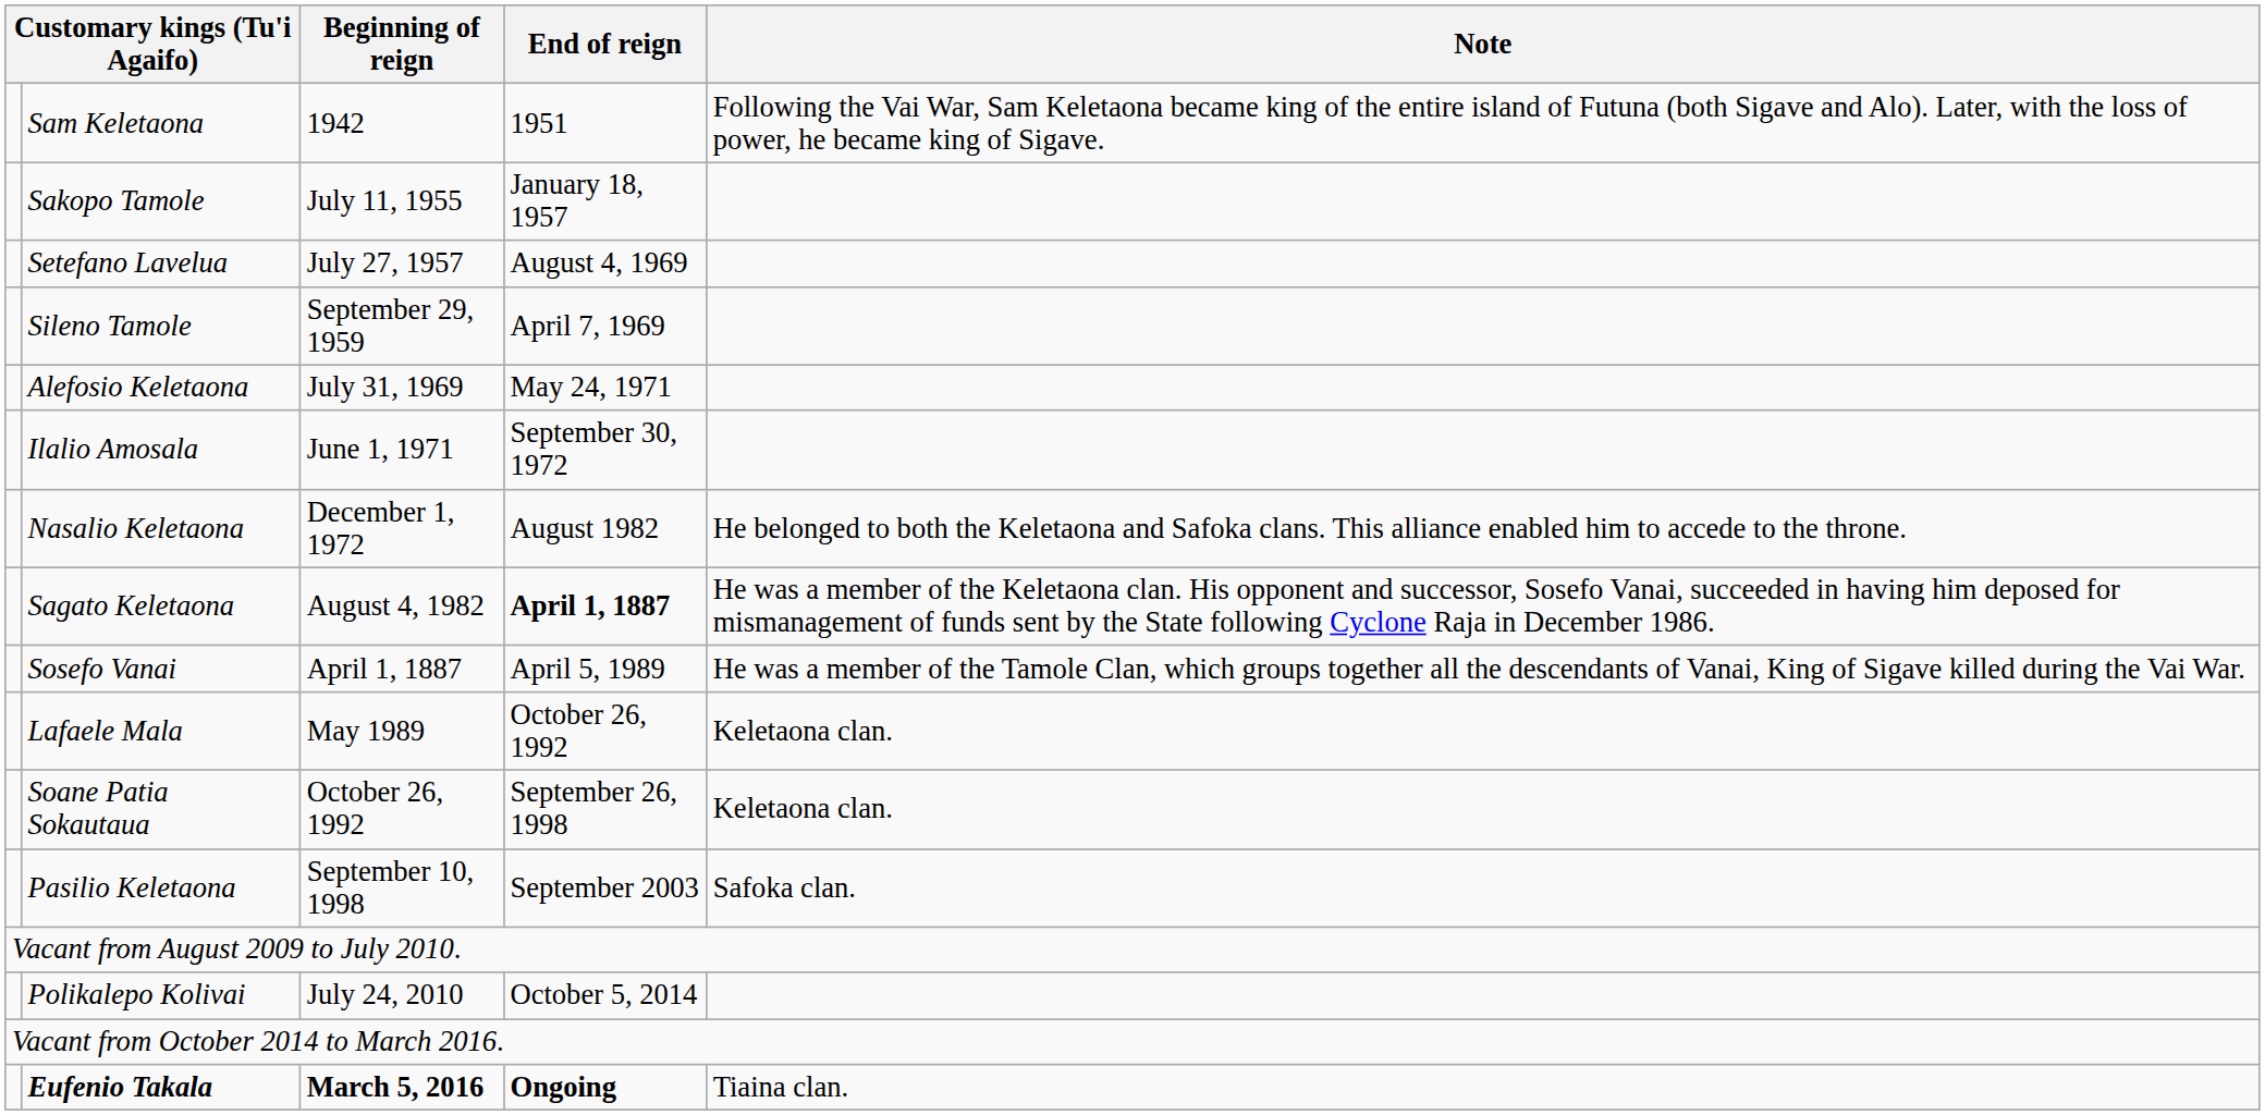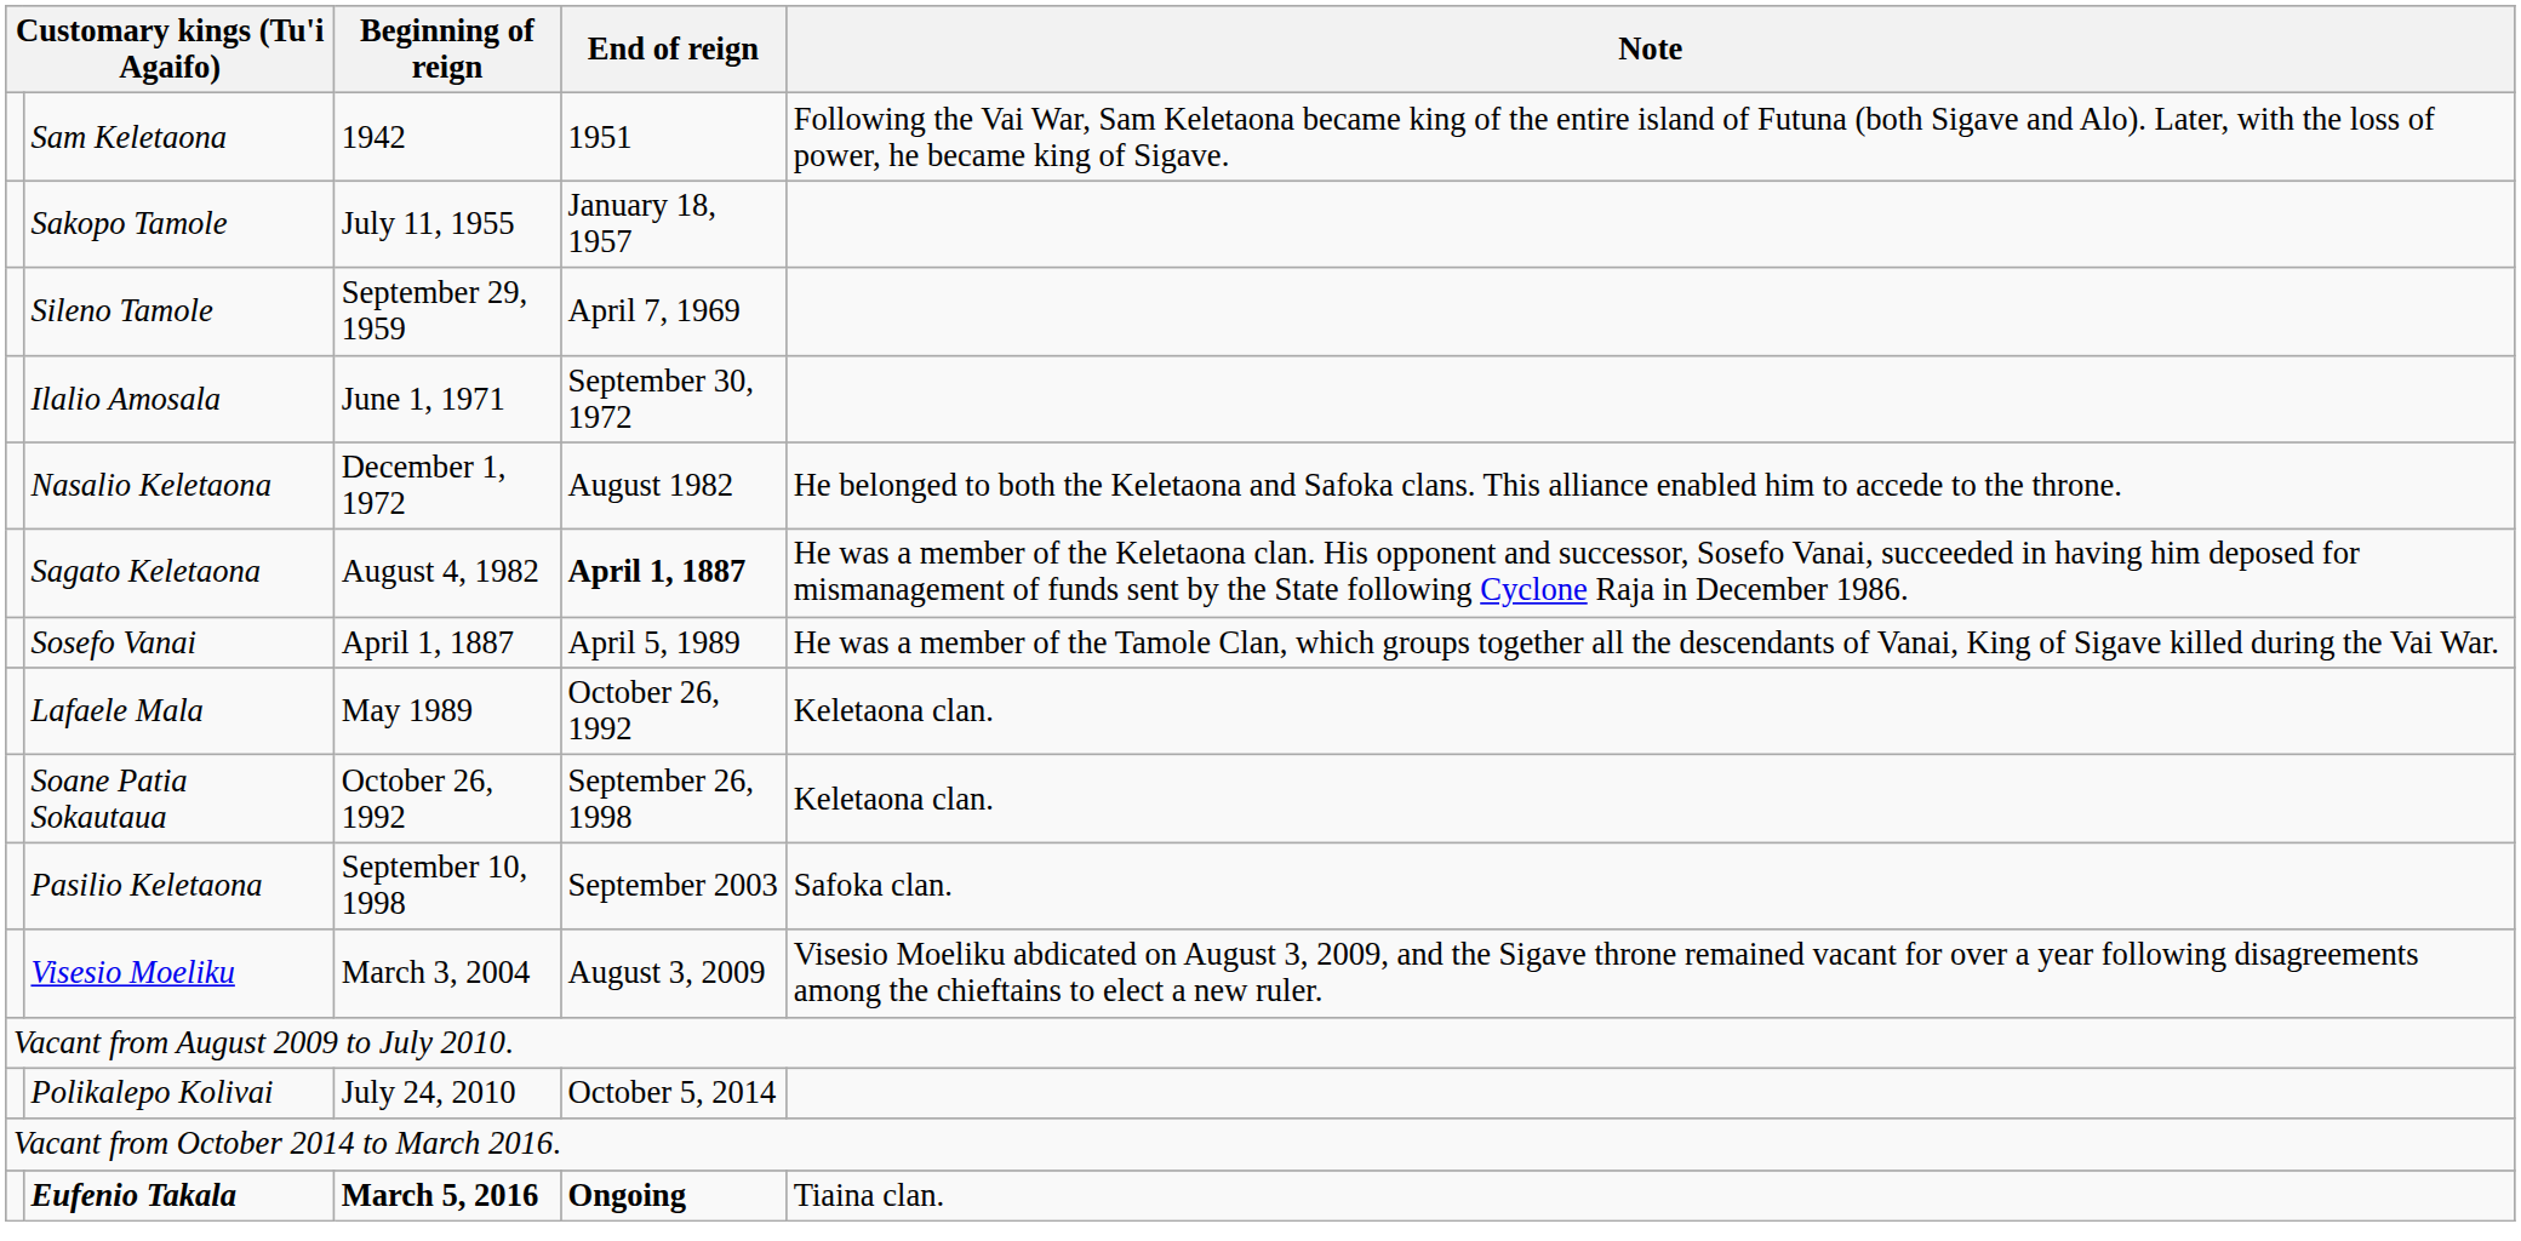 <table class="wikitable mw-collapsible mw-collapsed">
 <tr>
 <th colspan="2">Customary kings (<strong>Tu'i Agaifo</strong>)</th>
 <th>Beginning of reign</th>
 <th>End of reign</th>
 <th>Note</th>
 </tr>
 <tr>
 <td></td>
 <td><em>Sam Keletaona</em></td>
 <td>1942</td>
 <td>1951</td>
 <td>Following the Vai War, Sam Keletaona became king of the entire island of Futuna (both Sigave and Alo). Later, with the loss of power, he became king of Sigave.</td>
 </tr>
 <tr>
 <td></td>
 <td><em>Sakopo Tamole</em></td>
 <td>July 11, 1955</td>
 <td>January 18, 1957</td>
 <td></td>
 </tr>
 <tr>
 <td></td>
-<td><em>Setefano Lavelua</em></td>
-<td>July 27, 1957</td>
-<td>August 4, 1969</td>
-<td></td>
-</tr>
-<tr>
-<td></td>
 <td><em>Sileno Tamole</em></td>
 <td>September 29, 1959</td>
 <td>April 7, 1969</td>
-<td></td>
-</tr>
-<tr>
-<td></td>
-<td><em>Alefosio Keletaona</em></td>
-<td>July 31, 1969</td>
-<td>May 24, 1971</td>
 <td></td>
 </tr>
 <tr>
 <td></td>
 <td><em>Ilalio Amosala</em></td>
 <td>June 1, 1971</td>
 <td>September 30, 1972</td>
 <td></td>
 </tr>
 <tr>
 <td></td>
 <td><em>Nasalio Keletaona</em></td>
 <td>December 1, 1972</td>
 <td>August 1982</td>
 <td>He belonged to both the Keletaona and Safoka clans. This alliance enabled him to accede to the throne.</td>
 </tr>
 <tr>
 <td></td>
 <td><em>Sagato Keletaona</em></td>
 <td>August 4, 1982</td>
 <td><strong>April 1, 1887</strong></td>
 <td>He was a member of the Keletaona clan. His opponent and successor, Sosefo Vanai, succeeded in having him deposed for mismanagement of funds sent by the State following <a href='#'>Cyclone</a> Raja in December 1986.</td>
 </tr>
 <tr>
 <td></td>
 <td><em>Sosefo Vanai</em></td>
 <td>April 1, 1887</td>
 <td>April 5, 1989</td>
 <td>He was a member of the Tamole Clan, which groups together all the descendants of Vanai, King of Sigave killed during the Vai War.</td>
 </tr>
 <tr>
 <td></td>
 <td><em>Lafaele Mala</em></td>
 <td>May 1989</td>
 <td>October 26, 1992</td>
 <td>Keletaona clan.</td>
 </tr>
 <tr>
 <td></td>
 <td><em>Soane Patia Sokautaua</em></td>
 <td>October 26, 1992</td>
 <td>September 26, 1998</td>
 <td>Keletaona clan.</td>
 </tr>
 <tr>
 <td></td>
 <td><em>Pasilio Keletaona</em></td>
 <td>September 10, 1998</td>
 <td>September 2003</td>
 <td>Safoka clan.</td>
 </tr>
 <tr>
+<td></td>
+<td><em><a href='#'>Visesio Moeliku</a></em></td>
+<td>March 3, 2004</td>
+<td>August 3, 2009</td>
+<td>Visesio Moeliku abdicated on August 3, 2009, and the Sigave throne remained vacant for over a year following disagreements among the chieftains to elect a new ruler.</td>
+</tr>
+<tr>
 <td colspan="5"><em>Vacant from August 2009 to July 2010</em>.</td>
 </tr>
 <tr>
 <td></td>
 <td><em>Polikalepo Kolivai</em></td>
 <td>July 24, 2010</td>
 <td>October 5, 2014</td>
 <td></td>
 </tr>
 <tr>
 <td colspan="5"><em>Vacant from October 2014 to March 2016</em>.</td>
 </tr>
 <tr>
 <td></td>
 <td><strong><em>Eufenio Takala</em></strong></td>
 <td><strong>March 5, 2016</strong></td>
 <td><strong>Ongoing</strong></td>
 <td>Tiaina clan.</td>
 </tr>
 </table>
